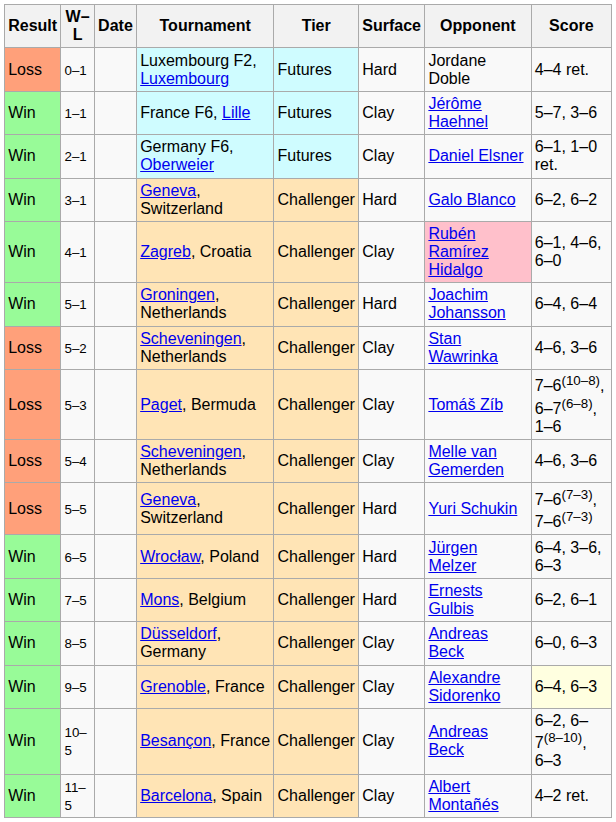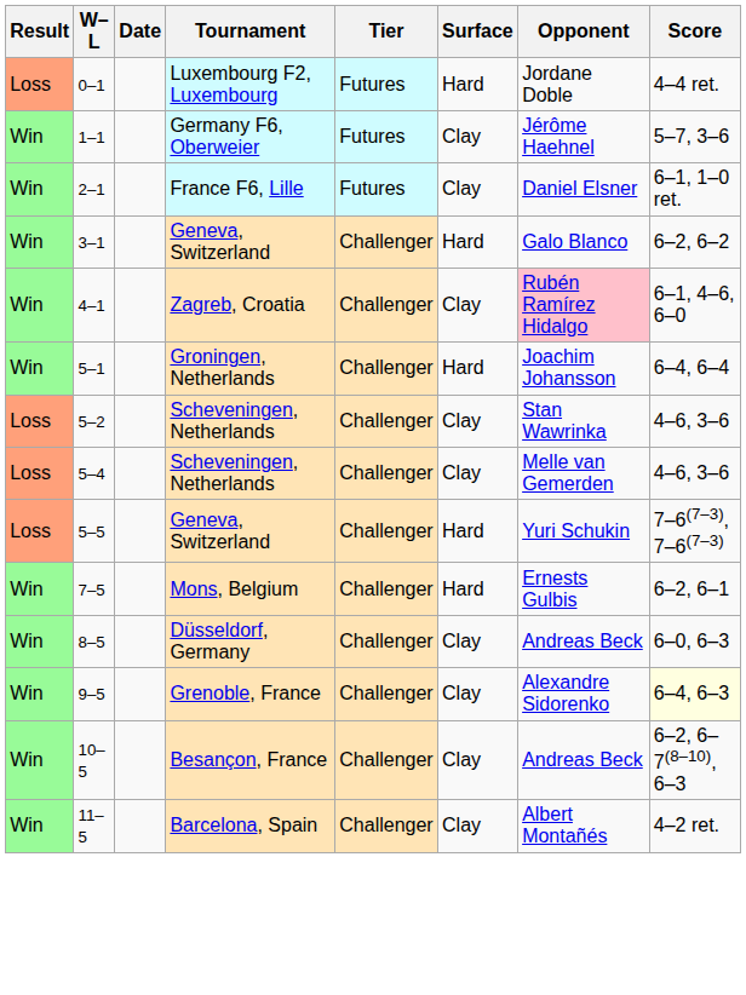 <table class="sortable wikitable">
 <tr>
 <th>Result</th>
 <th class="unsortable">W–L</th>
 <th>Date</th>
 <th>Tournament</th>
 <th>Tier</th>
 <th>Surface</th>
 <th>Opponent</th>
 <th class="unsortable">Score</th>
 </tr>
 <tr>
 <td bgcolor=FFA07A>Loss</td>
 <td><small>0–1</small></td>
 <td></td>
 <td style="background:#cffcff;">Luxembourg F2, <a href='#'>Luxembourg</a></td>
 <td style="background:#cffcff;">Futures</td>
 <td>Hard</td>
 <td> Jordane Doble</td>
 <td>4–4 ret.</td>
 </tr>
 <tr>
 <td bgcolor=98FB98>Win</td>
 <td><small>1–1</small></td>
 <td></td>
-<td style="background:#cffcff;">France F6, <a href='#'>Lille</a></td>
+<td style="background:#cffcff;">Germany F6, <a href='#'>Oberweier</a></td>
 <td style="background:#cffcff;">Futures</td>
 <td>Clay</td>
 <td> <a href='#'>Jérôme Haehnel</a></td>
 <td>5–7, 3–6</td>
 </tr>
 <tr>
 <td bgcolor=98FB98>Win</td>
 <td><small>2–1</small></td>
 <td></td>
-<td style="background:#cffcff;">Germany F6, <a href='#'>Oberweier</a></td>
+<td style="background:#cffcff;">France F6, <a href='#'>Lille</a></td>
 <td style="background:#cffcff;">Futures</td>
 <td>Clay</td>
 <td> <a href='#'>Daniel Elsner</a></td>
 <td>6–1, 1–0 ret.</td>
 </tr>
 <tr>
 <td bgcolor=98FB98>Win</td>
 <td><small>3–1</small></td>
 <td></td>
 <td style="background:moccasin;"><a href='#'>Geneva</a>, Switzerland</td>
 <td style="background:moccasin;">Challenger</td>
 <td>Hard</td>
 <td> <a href='#'>Galo Blanco</a></td>
 <td>6–2, 6–2</td>
 </tr>
 <tr>
 <td bgcolor=98FB98>Win</td>
 <td><small>4–1</small></td>
 <td></td>
 <td style="background:moccasin;"><a href='#'>Zagreb</a>, Croatia</td>
 <td style="background:moccasin;">Challenger</td>
 <td>Clay</td>
 <td style="background: pink;"> <a href='#'>Rubén Ramírez Hidalgo</a></td>
 <td>6–1, 4–6, 6–0</td>
 </tr>
 <tr>
 <td bgcolor=98FB98>Win</td>
 <td><small>5–1</small></td>
 <td></td>
 <td style="background:moccasin;"><a href='#'>Groningen</a>, Netherlands</td>
 <td style="background:moccasin;">Challenger</td>
 <td>Hard</td>
 <td> <a href='#'>Joachim Johansson</a></td>
 <td>6–4, 6–4</td>
 </tr>
 <tr>
 <td bgcolor=FFA07A>Loss</td>
 <td><small>5–2</small></td>
 <td></td>
 <td style="background:moccasin;"><a href='#'>Scheveningen</a>, Netherlands</td>
 <td style="background:moccasin;">Challenger</td>
 <td>Clay</td>
 <td> <a href='#'>Stan Wawrinka</a></td>
 <td>4–6, 3–6</td>
 </tr>
 <tr>
 <td bgcolor=FFA07A>Loss</td>
-<td><small>5–3</small></td>
-<td></td>
-<td style="background:moccasin;"><a href='#'>Paget</a>, Bermuda</td>
-<td style="background:moccasin;">Challenger</td>
-<td>Clay</td>
-<td> <a href='#'>Tomáš Zíb</a></td>
-<td>7–6<sup>(10–8)</sup>, 6–7<sup>(6–8)</sup>, 1–6</td>
-</tr>
-<tr>
-<td bgcolor=FFA07A>Loss</td>
 <td><small>5–4</small></td>
 <td></td>
 <td style="background:moccasin;"><a href='#'>Scheveningen</a>, Netherlands</td>
 <td style="background:moccasin;">Challenger</td>
 <td>Clay</td>
 <td> <a href='#'>Melle van Gemerden</a></td>
 <td>4–6, 3–6</td>
 </tr>
 <tr>
 <td bgcolor=FFA07A>Loss</td>
 <td><small>5–5</small></td>
 <td></td>
 <td style="background:moccasin;"><a href='#'>Geneva</a>, Switzerland</td>
 <td style="background:moccasin;">Challenger</td>
 <td>Hard</td>
 <td> <a href='#'>Yuri Schukin</a></td>
 <td>7–6<sup>(7–3)</sup>, 7–6<sup>(7–3)</sup></td>
-</tr>
-<tr>
-<td bgcolor=98FB98>Win</td>
-<td><small>6–5</small></td>
-<td></td>
-<td style="background:moccasin;"><a href='#'>Wrocław</a>, Poland</td>
-<td style="background:moccasin;">Challenger</td>
-<td>Hard</td>
-<td> <a href='#'>Jürgen Melzer</a></td>
-<td>6–4, 3–6, 6–3</td>
 </tr>
 <tr>
 <td bgcolor=98FB98>Win</td>
 <td><small>7–5</small></td>
 <td></td>
 <td style="background:moccasin;"><a href='#'>Mons</a>, Belgium</td>
 <td style="background:moccasin;">Challenger</td>
 <td>Hard</td>
 <td> <a href='#'>Ernests Gulbis</a></td>
 <td>6–2, 6–1</td>
 </tr>
 <tr>
 <td bgcolor=98FB98>Win</td>
 <td><small>8–5</small></td>
 <td></td>
 <td style="background:moccasin;"><a href='#'>Düsseldorf</a>, Germany</td>
 <td style="background:moccasin;">Challenger</td>
 <td>Clay</td>
 <td> <a href='#'>Andreas Beck</a></td>
 <td>6–0, 6–3</td>
 </tr>
 <tr>
 <td bgcolor=98FB98>Win</td>
 <td><small>9–5</small></td>
 <td></td>
 <td style="background:moccasin;"><a href='#'>Grenoble</a>, France</td>
 <td style="background:moccasin;">Challenger</td>
 <td>Clay</td>
 <td> <a href='#'>Alexandre Sidorenko</a></td>
 <td style="background: lightyellow;">6–4, 6–3</td>
 </tr>
 <tr>
 <td bgcolor=98FB98>Win</td>
 <td><small>10–5</small></td>
 <td></td>
 <td style="background:moccasin;"><a href='#'>Besançon</a>, France</td>
 <td style="background:moccasin;">Challenger</td>
 <td>Clay</td>
 <td> <a href='#'>Andreas Beck</a></td>
 <td>6–2, 6–7<sup>(8–10)</sup>, 6–3</td>
 </tr>
 <tr>
 <td bgcolor=98FB98>Win</td>
 <td><small>11–5</small></td>
 <td></td>
 <td style="background:moccasin;"><a href='#'>Barcelona</a>, Spain</td>
 <td style="background:moccasin;">Challenger</td>
 <td>Clay</td>
 <td> <a href='#'>Albert Montañés</a></td>
 <td>4–2 ret.</td>
 </tr>
 </table>
